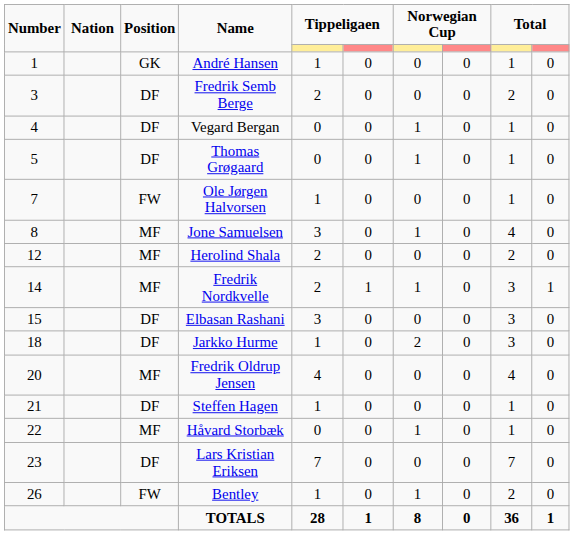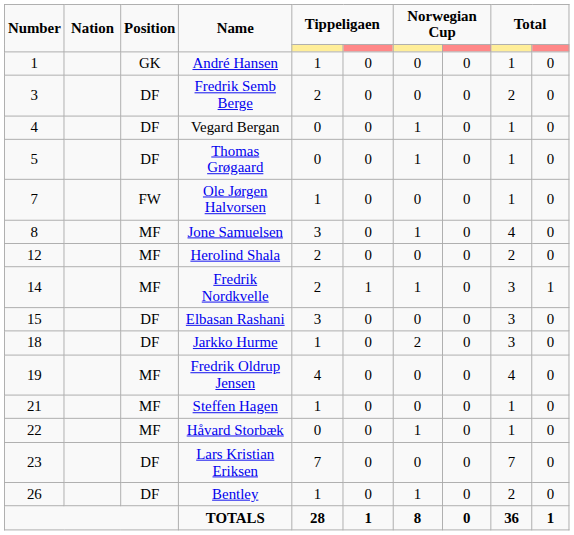 <table class="wikitable" style="font-size: 100%; text-align: center;">
 <tr>
 <td rowspan=2 width="10%" align=center><strong>Number</strong></td>
 <td rowspan=2 width="10%" align=center><strong>Nation</strong></td>
 <td rowspan=2 width="10%" align=center><strong>Position</strong></td>
 <td rowspan=2 width="20%" align=center><strong>Name</strong></td>
 <td colspan=2 align=center><strong>Tippeligaen</strong></td>
 <td colspan=2 align=center><strong>Norwegian Cup</strong></td>
 <td colspan=2 align=center><strong>Total</strong></td>
 </tr>
 <tr>
 <th width=60 style="background: #FFEE99"></th>
 <th width=60 style="background: #FF8888"></th>
 <th width=60 style="background: #FFEE99"></th>
 <th width=60 style="background: #FF8888"></th>
 <th width=60 style="background: #FFEE99"></th>
 <th width=60 style="background: #FF8888"></th>
 </tr>
 <tr>
 <td>1</td>
 <td></td>
 <td>GK</td>
 <td><a href='#'>André Hansen</a></td>
 <td>1</td>
 <td>0</td>
 <td>0</td>
 <td>0</td>
 <td>1</td>
 <td>0</td>
 </tr>
 <tr>
 <td>3</td>
 <td></td>
 <td>DF</td>
 <td><a href='#'>Fredrik Semb Berge</a></td>
 <td>2</td>
 <td>0</td>
 <td>0</td>
 <td>0</td>
 <td>2</td>
 <td>0</td>
 </tr>
 <tr>
 <td>4</td>
 <td></td>
 <td>DF</td>
 <td>Vegard Bergan</td>
 <td>0</td>
 <td>0</td>
 <td>1</td>
 <td>0</td>
 <td>1</td>
 <td>0</td>
 </tr>
 <tr>
 <td>5</td>
 <td></td>
 <td>DF</td>
 <td><a href='#'>Thomas Grøgaard</a></td>
 <td>0</td>
 <td>0</td>
 <td>1</td>
 <td>0</td>
 <td>1</td>
 <td>0</td>
 </tr>
 <tr>
 <td>7</td>
 <td></td>
 <td>FW</td>
 <td><a href='#'>Ole Jørgen Halvorsen</a></td>
 <td>1</td>
 <td>0</td>
 <td>0</td>
 <td>0</td>
 <td>1</td>
 <td>0</td>
 </tr>
 <tr>
 <td>8</td>
 <td></td>
 <td>MF</td>
 <td><a href='#'>Jone Samuelsen</a></td>
 <td>3</td>
 <td>0</td>
 <td>1</td>
 <td>0</td>
 <td>4</td>
 <td>0</td>
 </tr>
 <tr>
 <td>12</td>
 <td></td>
 <td>MF</td>
 <td><a href='#'>Herolind Shala</a></td>
 <td>2</td>
 <td>0</td>
 <td>0</td>
 <td>0</td>
 <td>2</td>
 <td>0</td>
 </tr>
 <tr>
 <td>14</td>
 <td></td>
 <td>MF</td>
 <td><a href='#'>Fredrik Nordkvelle</a></td>
 <td>2</td>
 <td>1</td>
 <td>1</td>
 <td>0</td>
 <td>3</td>
 <td>1</td>
 </tr>
 <tr>
 <td>15</td>
 <td></td>
 <td>DF</td>
 <td><a href='#'>Elbasan Rashani</a></td>
 <td>3</td>
 <td>0</td>
 <td>0</td>
 <td>0</td>
 <td>3</td>
 <td>0</td>
 </tr>
 <tr>
 <td>18</td>
 <td></td>
 <td>DF</td>
 <td><a href='#'>Jarkko Hurme</a></td>
 <td>1</td>
 <td>0</td>
 <td>2</td>
 <td>0</td>
 <td>3</td>
 <td>0</td>
 </tr>
 <tr>
-<td>20</td>
+<td>19</td>
 <td></td>
 <td>MF</td>
 <td><a href='#'>Fredrik Oldrup Jensen</a></td>
 <td>4</td>
 <td>0</td>
 <td>0</td>
 <td>0</td>
 <td>4</td>
 <td>0</td>
 </tr>
 <tr>
 <td>21</td>
 <td></td>
-<td>DF</td>
+<td>MF</td>
 <td><a href='#'>Steffen Hagen</a></td>
 <td>1</td>
 <td>0</td>
 <td>0</td>
 <td>0</td>
 <td>1</td>
 <td>0</td>
 </tr>
 <tr>
 <td>22</td>
 <td></td>
 <td>MF</td>
 <td><a href='#'>Håvard Storbæk</a></td>
 <td>0</td>
 <td>0</td>
 <td>1</td>
 <td>0</td>
 <td>1</td>
 <td>0</td>
 </tr>
 <tr>
 <td>23</td>
 <td></td>
 <td>DF</td>
 <td><a href='#'>Lars Kristian Eriksen</a></td>
 <td>7</td>
 <td>0</td>
 <td>0</td>
 <td>0</td>
 <td>7</td>
 <td>0</td>
 </tr>
 <tr>
 <td>26</td>
 <td></td>
-<td>FW</td>
+<td>DF</td>
 <td><a href='#'>Bentley</a></td>
 <td>1</td>
 <td>0</td>
 <td>1</td>
 <td>0</td>
 <td>2</td>
 <td>0</td>
 </tr>
 <tr>
 <td colspan=3></td>
 <td><strong>TOTALS</strong></td>
 <td><strong>28</strong></td>
 <td><strong>1</strong></td>
 <td><strong>8</strong></td>
 <td><strong>0</strong></td>
 <td><strong>36</strong></td>
 <td><strong>1</strong></td>
 </tr>
 </table>
